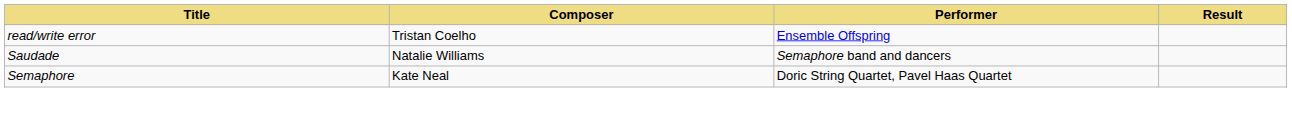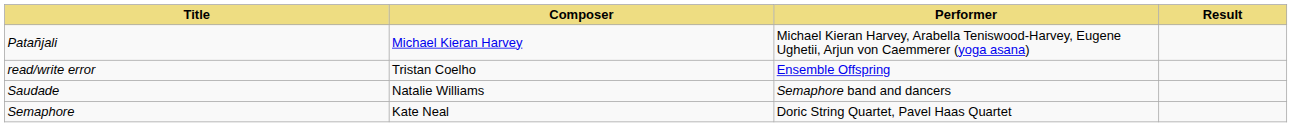 <table class="wikitable" width=100%>
 <tr>
 <th style="width:30%;background:#EEDD82;">Title</th>
 <th style="width:30%;background:#EEDD82;">Composer</th>
 <th style="width:30%;background:#EEDD82;">Performer</th>
 <th style="width:10%;background:#EEDD82;">Result<br></th>
+</tr>
+<tr>
+<td><em>Patañjali</em></td>
+<td><a href='#'>Michael Kieran Harvey</a></td>
+<td>Michael Kieran Harvey, Arabella Teniswood-Harvey, Eugene Ughetii, Arjun von Caemmerer (<a href='#'>yoga asana</a>)</td>
+<td></td>
 </tr>
 <tr>
 <td><em>read/write error</em></td>
 <td>Tristan Coelho</td>
 <td><a href='#'>Ensemble Offspring</a></td>
 <td></td>
 </tr>
 <tr>
 <td><em>Saudade</em></td>
 <td>Natalie Williams</td>
 <td><em>Semaphore</em> band and dancers</td>
 <td></td>
 </tr>
 <tr>
 <td><em>Semaphore</em></td>
 <td>Kate Neal</td>
 <td>Doric String Quartet, Pavel Haas Quartet</td>
 <td></td>
 </tr>
 </table>
